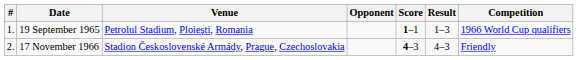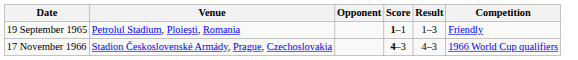 <table class="wikitable" style="font-size: 95%;">
 <tr>
-<th>#</th>
 <th>Date</th>
 <th>Venue</th>
 <th>Opponent</th>
 <th>Score</th>
 <th>Result</th>
 <th>Competition</th>
 </tr>
 <tr>
-<td>1.</td>
 <td>19 September 1965</td>
 <td><a href='#'>Petrolul Stadium</a>, <a href='#'>Ploieşti</a>, <a href='#'>Romania</a></td>
 <td></td>
 <td align="center"><strong>1</strong>–1</td>
 <td align="center">1–3</td>
-<td><a href='#'>1966 World Cup qualifiers</a></td>
+<td><a href='#'>Friendly</a></td>
 </tr>
 <tr>
-<td>2.</td>
 <td>17 November 1966</td>
 <td><a href='#'>Stadion Československé Armády</a>, <a href='#'>Prague</a>, <a href='#'>Czechoslovakia</a></td>
 <td></td>
 <td align="center"><strong>4</strong>–3</td>
 <td align="center">4–3</td>
-<td><a href='#'>Friendly</a></td>
+<td><a href='#'>1966 World Cup qualifiers</a></td>
 </tr>
 </table>
